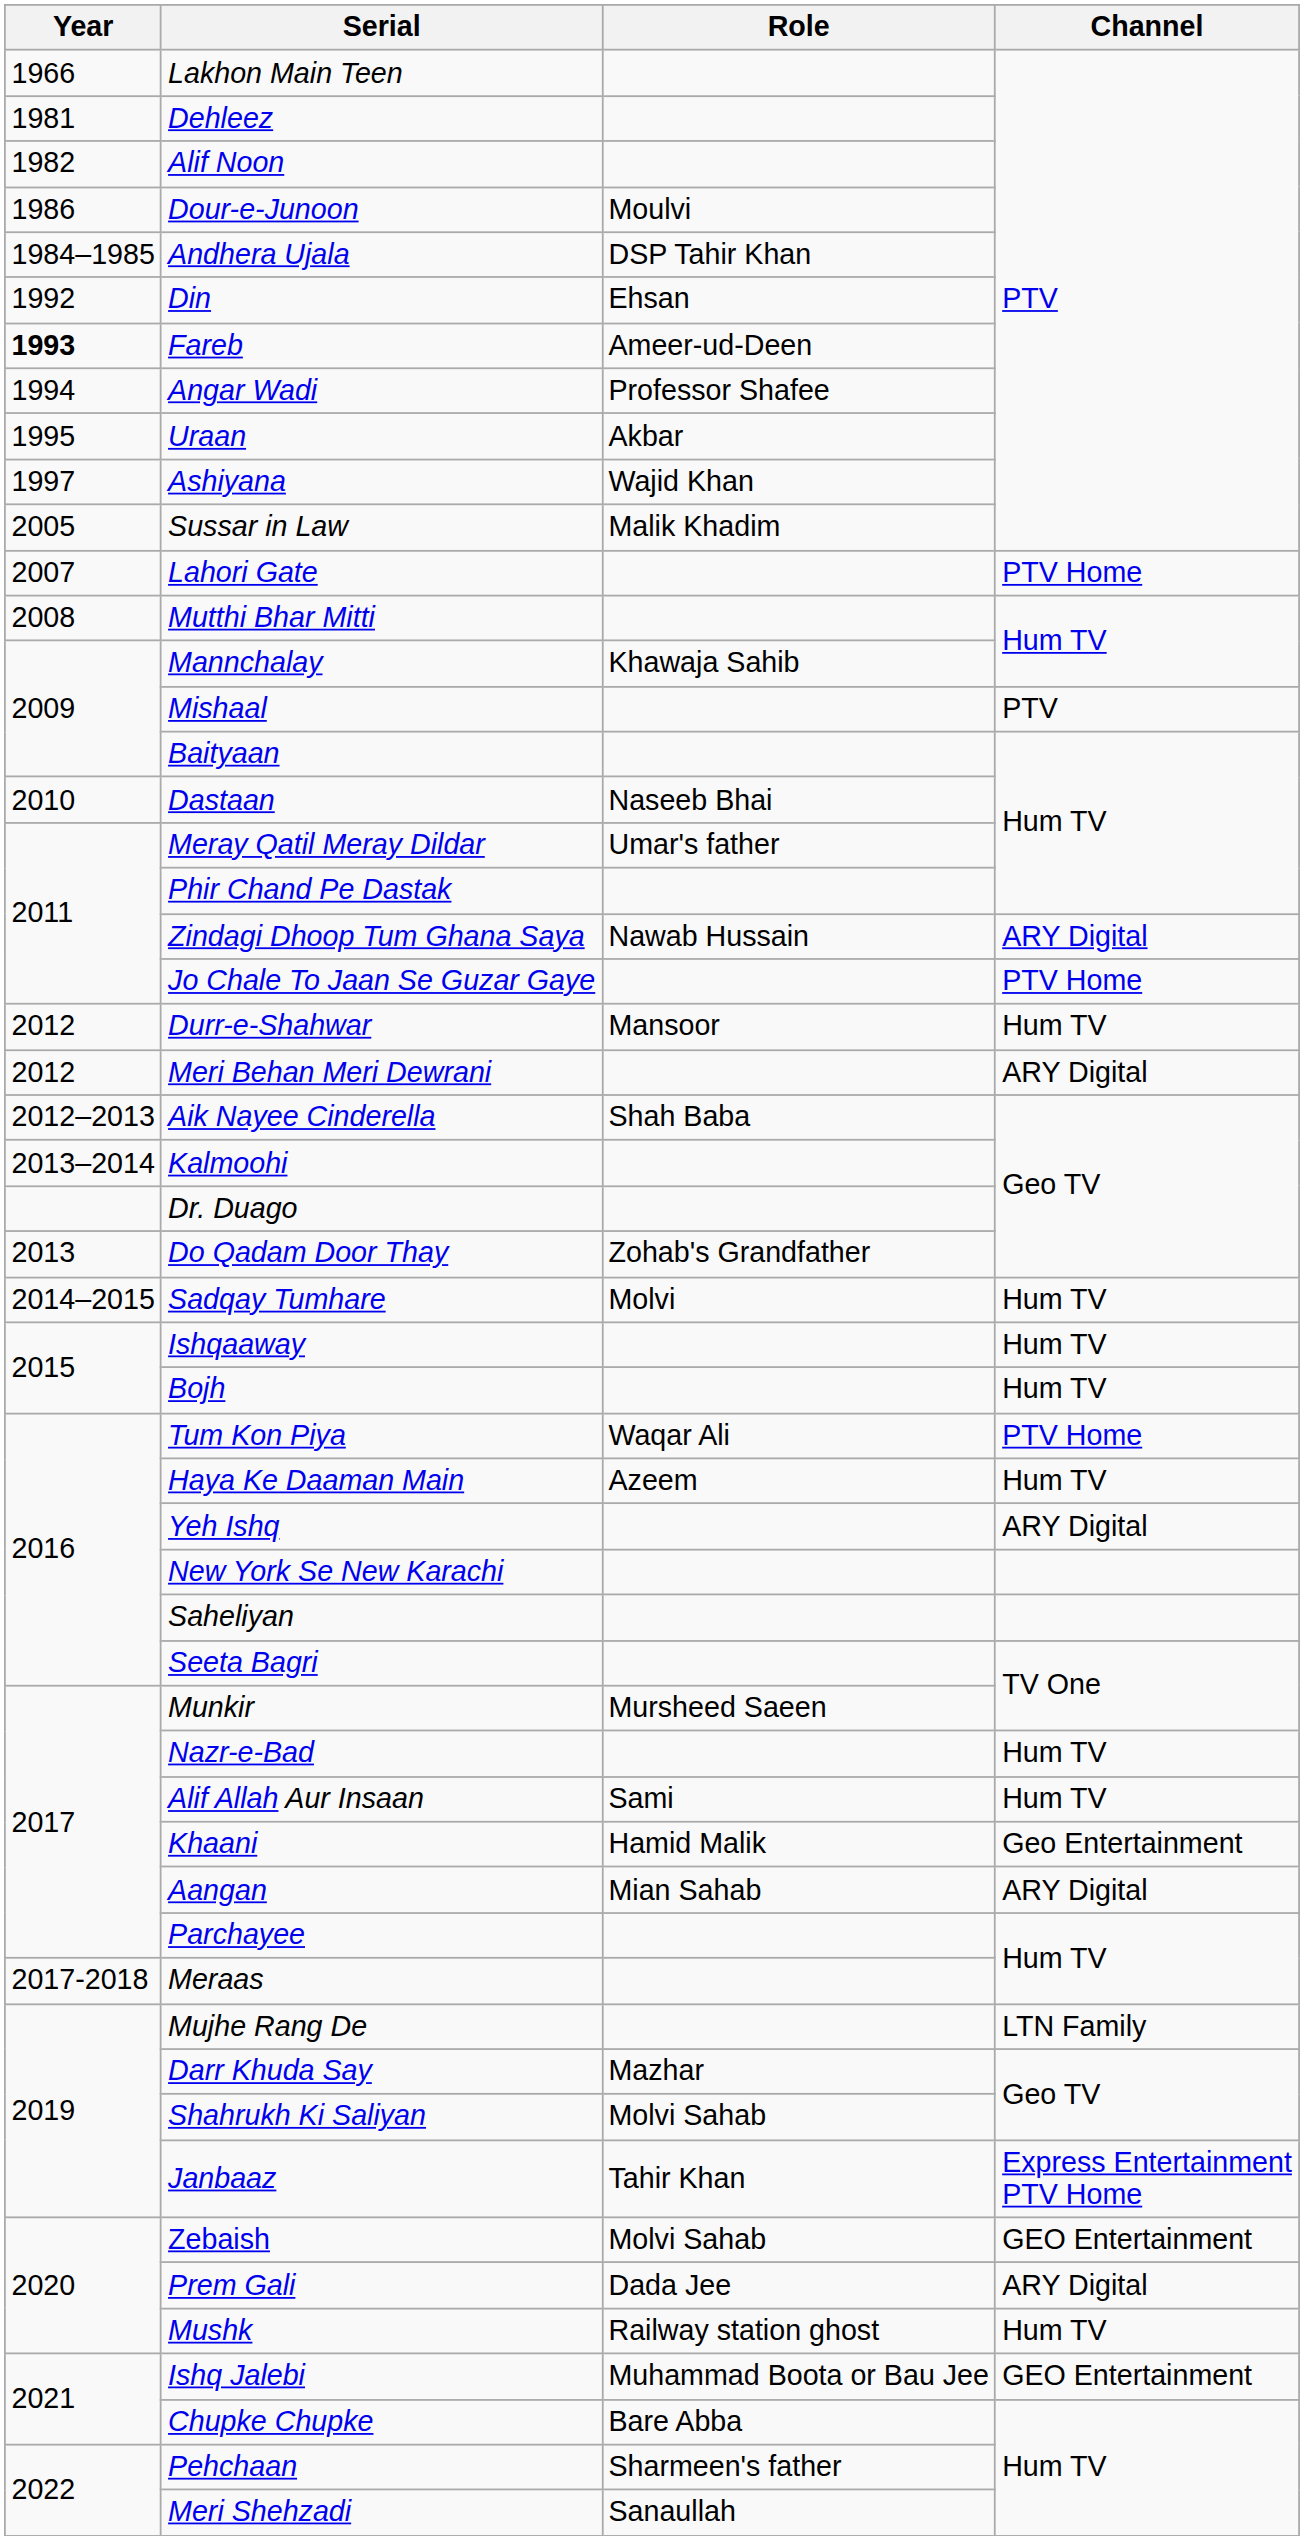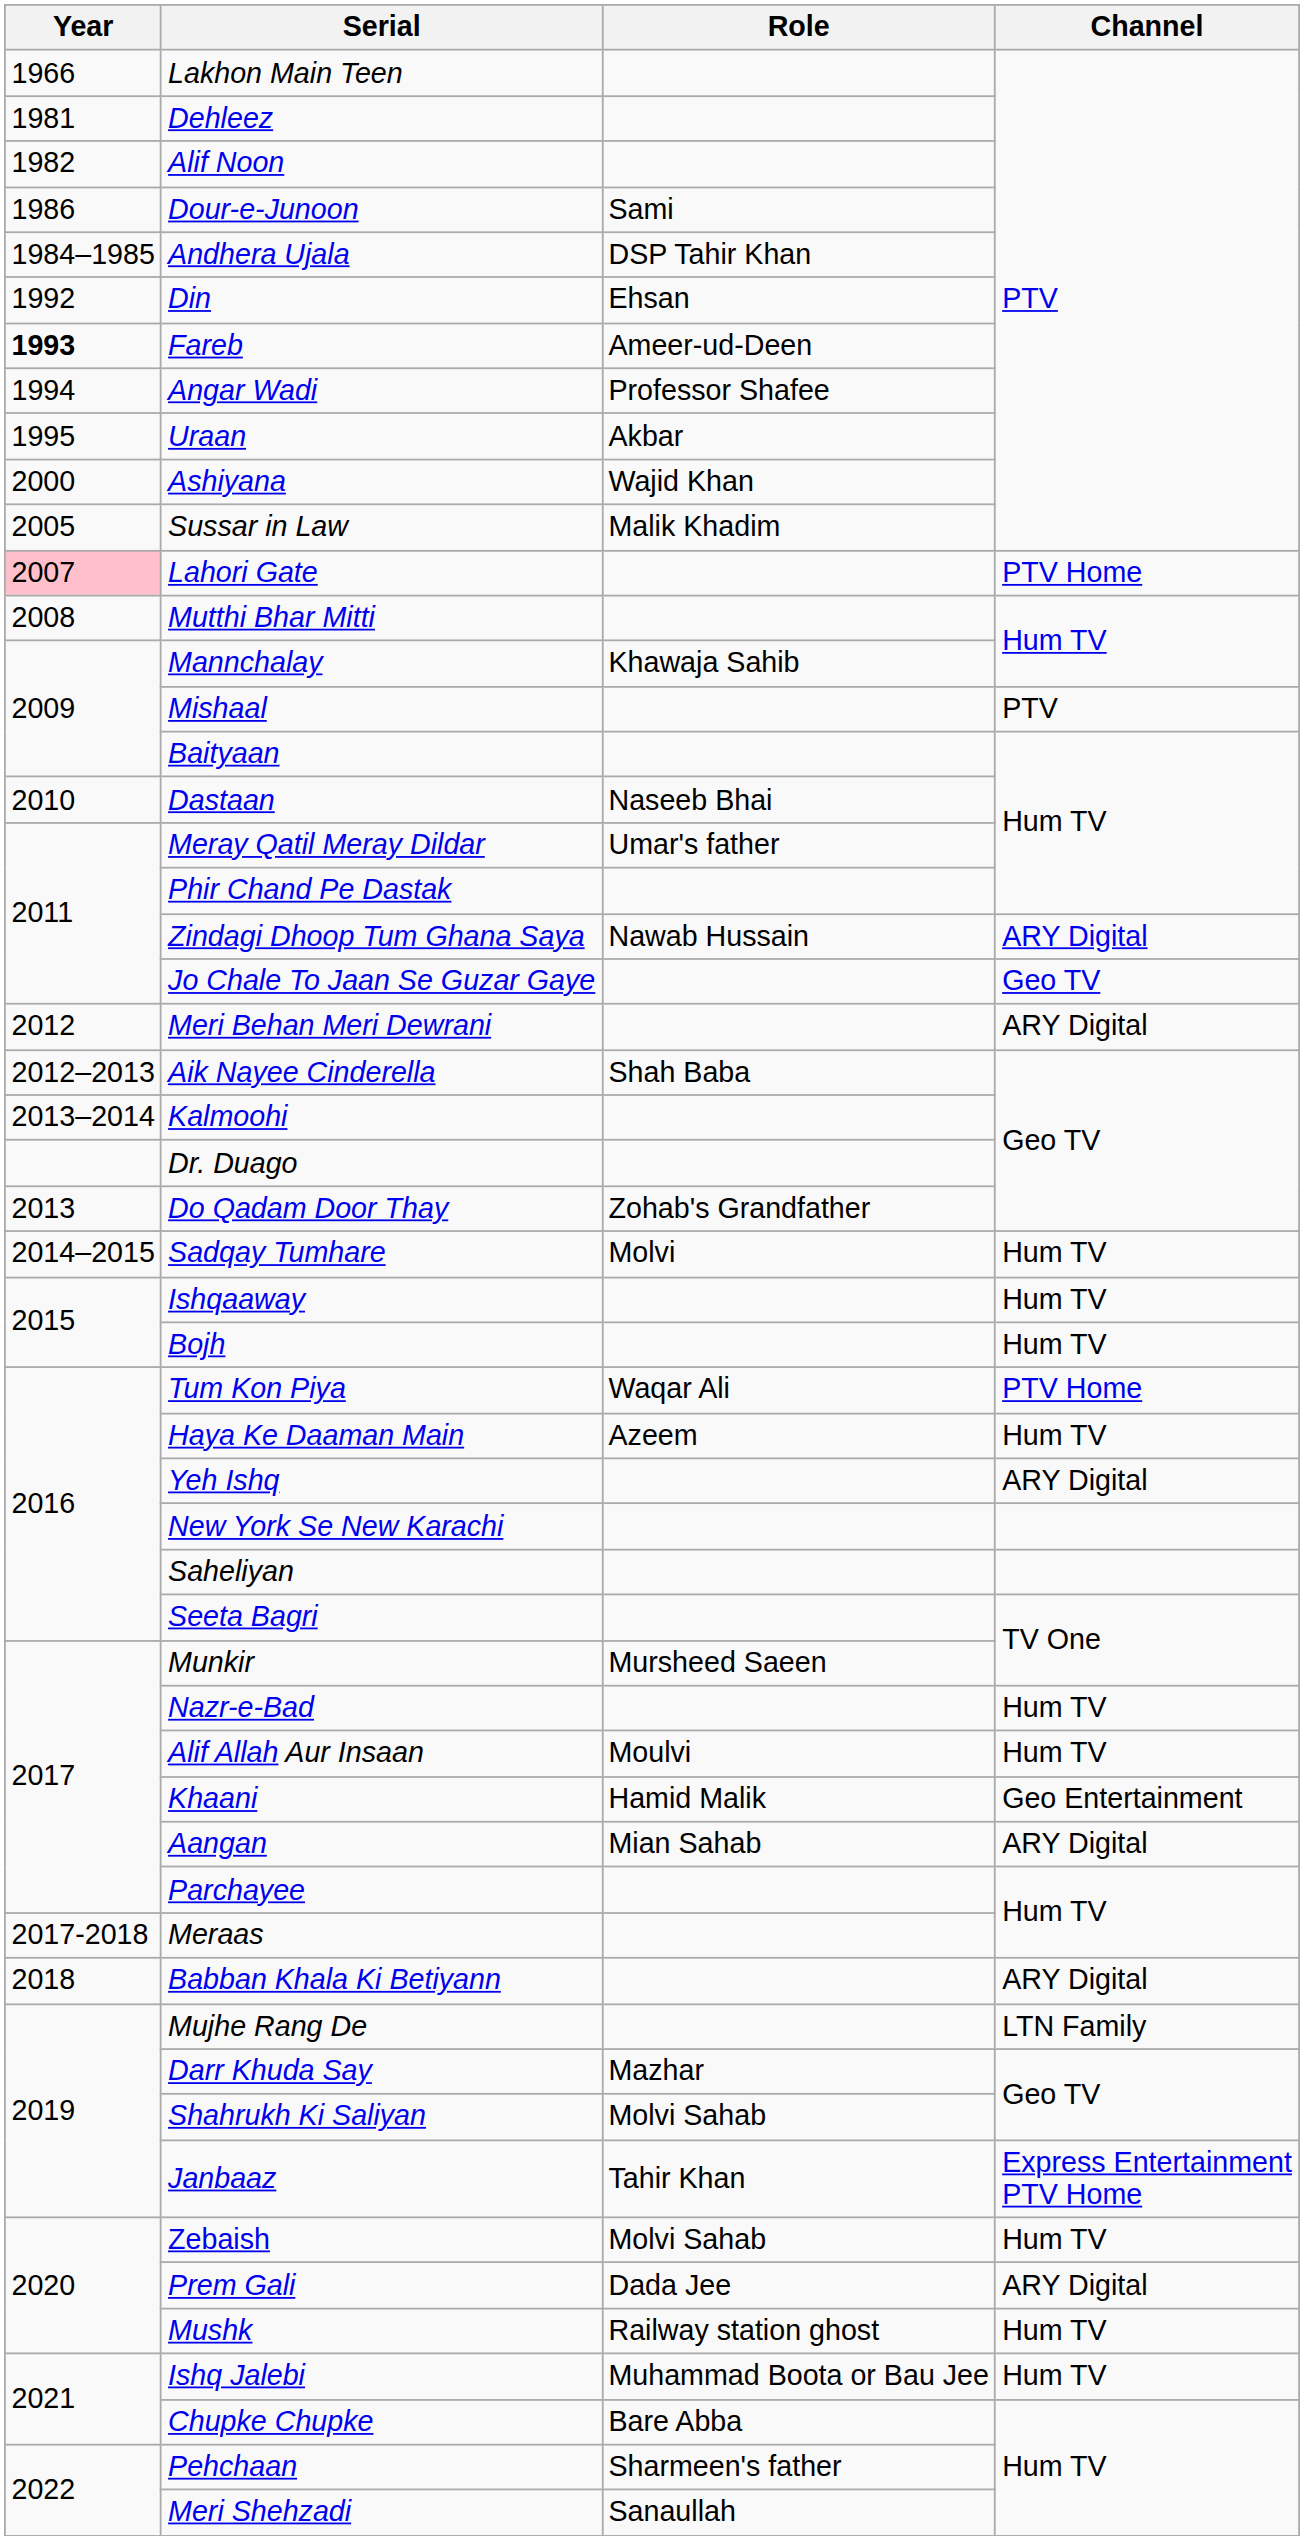 <table class="wikitable sortable">
 <tr>
 <th>Year</th>
 <th>Serial</th>
 <th>Role</th>
 <th>Channel</th>
 </tr>
 <tr>
 <td>1966</td>
 <td><em>Lakhon Main Teen</em></td>
 <td></td>
 <td rowspan="11"><a href='#'>PTV</a></td>
 </tr>
 <tr>
 <td>1981</td>
 <td><em><a href='#'>Dehleez</a></em></td>
 <td></td>
 </tr>
 <tr>
 <td>1982</td>
 <td><em><a href='#'>Alif Noon</a></em></td>
 <td></td>
 </tr>
 <tr>
 <td>1986</td>
 <td><em><a href='#'>Dour-e-Junoon</a></em></td>
-<td>Moulvi</td>
+<td>Sami</td>
 </tr>
 <tr>
 <td>1984–1985</td>
 <td><em><a href='#'>Andhera Ujala</a></em></td>
 <td>DSP Tahir Khan</td>
 </tr>
 <tr>
 <td>1992</td>
 <td><em><a href='#'>Din</a></em></td>
 <td>Ehsan</td>
 </tr>
 <tr>
 <td><strong>1993</strong></td>
 <td><em><a href='#'>Fareb</a></em></td>
 <td>Ameer-ud-Deen</td>
 </tr>
 <tr>
 <td>1994</td>
 <td><em><a href='#'>Angar Wadi</a></em></td>
 <td>Professor Shafee</td>
 </tr>
 <tr>
 <td>1995</td>
 <td><em><a href='#'>Uraan</a></em></td>
 <td>Akbar</td>
 </tr>
 <tr>
-<td>1997</td>
+<td>2000</td>
 <td><em><a href='#'>Ashiyana</a></em></td>
 <td>Wajid Khan</td>
 </tr>
 <tr>
 <td>2005</td>
 <td><em>Sussar in Law</em></td>
 <td>Malik Khadim</td>
 </tr>
 <tr>
-<td>2007</td>
+<td style="background: pink;">2007</td>
 <td><em><a href='#'>Lahori Gate</a></em></td>
 <td></td>
 <td><a href='#'>PTV Home</a></td>
 </tr>
 <tr>
 <td>2008</td>
 <td><em><a href='#'>Mutthi Bhar Mitti</a></em></td>
 <td></td>
 <td rowspan="2"><a href='#'>Hum TV</a></td>
 </tr>
 <tr>
 <td rowspan="3">2009</td>
 <td><em><a href='#'>Mannchalay</a></em></td>
 <td>Khawaja Sahib</td>
 </tr>
 <tr>
 <td><em><a href='#'>Mishaal</a></em></td>
 <td></td>
 <td>PTV</td>
 </tr>
 <tr>
 <td><em><a href='#'>Baityaan</a></em></td>
 <td></td>
 <td rowspan="4">Hum TV</td>
 </tr>
 <tr>
 <td>2010</td>
 <td><em><a href='#'>Dastaan</a></em></td>
 <td>Naseeb Bhai</td>
 </tr>
 <tr>
 <td rowspan="4">2011</td>
 <td><em><a href='#'>Meray Qatil Meray Dildar</a></em></td>
 <td>Umar's father</td>
 </tr>
 <tr>
 <td><em><a href='#'>Phir Chand Pe Dastak</a></em></td>
 <td></td>
 </tr>
 <tr>
 <td><em><a href='#'>Zindagi Dhoop Tum Ghana Saya</a></em></td>
 <td>Nawab Hussain</td>
 <td><a href='#'>ARY Digital</a></td>
 </tr>
 <tr>
 <td><em><a href='#'>Jo Chale To Jaan Se Guzar Gaye</a></em></td>
 <td></td>
-<td><a href='#'>PTV Home</a></td>
-</tr>
-<tr>
-<td>2012</td>
-<td><em><a href='#'>Durr-e-Shahwar</a></em></td>
-<td>Mansoor</td>
-<td>Hum TV</td>
+<td><a href='#'>Geo TV</a></td>
 </tr>
 <tr>
 <td>2012</td>
 <td><em><a href='#'>Meri Behan Meri Dewrani</a></em></td>
 <td></td>
 <td>ARY Digital</td>
 </tr>
 <tr>
 <td>2012–2013</td>
 <td><em><a href='#'>Aik Nayee Cinderella</a></em></td>
 <td>Shah Baba</td>
 <td rowspan="4">Geo TV</td>
 </tr>
 <tr>
 <td>2013–2014</td>
 <td><em><a href='#'>Kalmoohi</a></em></td>
 <td></td>
 </tr>
 <tr>
 <td></td>
 <td><em>Dr. Duago</em></td>
 <td></td>
 </tr>
 <tr>
 <td>2013</td>
 <td><em><a href='#'>Do Qadam Door Thay</a></em></td>
 <td>Zohab's Grandfather</td>
 </tr>
 <tr>
 <td>2014–2015</td>
 <td><em><a href='#'>Sadqay Tumhare</a></em></td>
 <td>Molvi</td>
 <td>Hum TV</td>
 </tr>
 <tr>
 <td rowspan="2">2015</td>
 <td><em><a href='#'>Ishqaaway</a></em></td>
 <td></td>
 <td>Hum TV</td>
 </tr>
 <tr>
 <td><em><a href='#'>Bojh</a></em></td>
 <td></td>
 <td>Hum TV</td>
 </tr>
 <tr>
 <td rowspan="6">2016</td>
 <td><em><a href='#'>Tum Kon Piya</a></em></td>
 <td>Waqar Ali</td>
 <td><a href='#'>PTV Home</a></td>
 </tr>
 <tr>
 <td><em><a href='#'>Haya Ke Daaman Main</a></em></td>
 <td>Azeem</td>
 <td>Hum TV</td>
 </tr>
 <tr>
 <td><em><a href='#'>Yeh Ishq</a></em></td>
 <td></td>
 <td>ARY Digital</td>
 </tr>
 <tr>
 <td><em><a href='#'>New York Se New Karachi</a></em></td>
 <td></td>
 <td></td>
 </tr>
 <tr>
 <td><em>Saheliyan</em></td>
 <td></td>
 <td></td>
 </tr>
 <tr>
 <td><em><a href='#'>Seeta Bagri</a></em></td>
 <td></td>
 <td rowspan="2">TV One</td>
 </tr>
 <tr>
 <td rowspan="6">2017</td>
 <td><em>Munkir</em></td>
 <td>Mursheed Saeen</td>
 </tr>
 <tr>
 <td><em><a href='#'>Nazr-e-Bad</a></em></td>
 <td></td>
 <td>Hum TV</td>
 </tr>
 <tr>
 <td><em><a href='#'>Alif Allah</a> Aur Insaan</em></td>
-<td>Sami</td>
+<td>Moulvi</td>
 <td>Hum TV</td>
 </tr>
 <tr>
 <td><em><a href='#'>Khaani</a></em></td>
 <td>Hamid Malik</td>
 <td>Geo Entertainment</td>
 </tr>
 <tr>
 <td><em><a href='#'>Aangan</a></em></td>
 <td>Mian Sahab</td>
 <td>ARY Digital</td>
 </tr>
 <tr>
 <td><em><a href='#'>Parchayee</a></em></td>
 <td></td>
 <td rowspan="2">Hum TV</td>
 </tr>
 <tr>
 <td>2017-2018</td>
 <td><em>Meraas</em></td>
 <td></td>
+</tr>
+<tr>
+<td>2018</td>
+<td><em><a href='#'>Babban Khala Ki Betiyann</a></em></td>
+<td></td>
+<td>ARY Digital</td>
 </tr>
 <tr>
 <td rowspan="4">2019</td>
 <td><em>Mujhe Rang De</em></td>
 <td></td>
 <td>LTN Family</td>
 </tr>
 <tr>
 <td><em><a href='#'>Darr Khuda Say</a></em></td>
 <td>Mazhar</td>
 <td rowspan="2">Geo TV</td>
 </tr>
 <tr>
 <td><em><a href='#'>Shahrukh Ki Saliyan</a></em></td>
 <td>Molvi Sahab</td>
 </tr>
 <tr>
 <td><em><a href='#'>Janbaaz</a></em></td>
 <td>Tahir Khan</td>
 <td><a href='#'>Express Entertainment</a><br><a href='#'>PTV Home</a></td>
 </tr>
 <tr>
 <td rowspan="3">2020</td>
 <td><a href='#'>Zebaish</a></td>
 <td>Molvi Sahab</td>
-<td>GEO Entertainment</td>
+<td>Hum TV</td>
 </tr>
 <tr>
 <td><em><a href='#'>Prem Gali</a></em></td>
 <td>Dada Jee</td>
 <td>ARY Digital</td>
 </tr>
 <tr>
 <td><em><a href='#'>Mushk</a></em></td>
 <td>Railway station ghost</td>
 <td>Hum TV</td>
 </tr>
 <tr>
 <td rowspan="2">2021</td>
 <td><em><a href='#'>Ishq Jalebi</a></em></td>
 <td>Muhammad Boota or Bau Jee</td>
-<td>GEO Entertainment</td>
+<td>Hum TV</td>
 </tr>
 <tr>
 <td><em><a href='#'>Chupke Chupke</a></em></td>
 <td>Bare Abba</td>
 <td rowspan="3">Hum TV</td>
 </tr>
 <tr>
 <td rowspan="2">2022</td>
 <td><em><a href='#'>Pehchaan</a></em></td>
 <td>Sharmeen's father</td>
 </tr>
 <tr>
 <td><em><a href='#'>Meri Shehzadi</a></em></td>
 <td>Sanaullah</td>
 </tr>
 </table>
